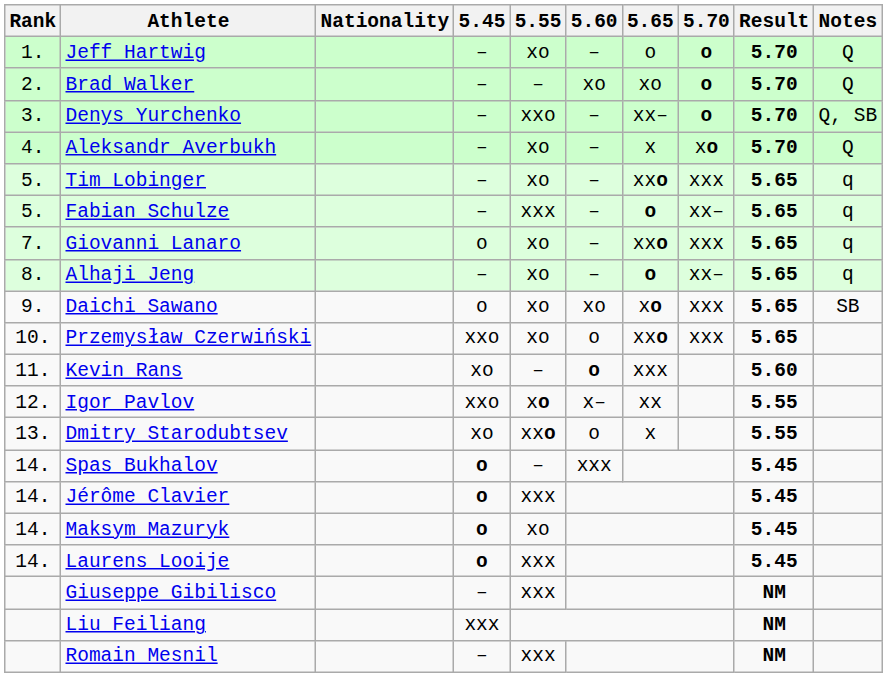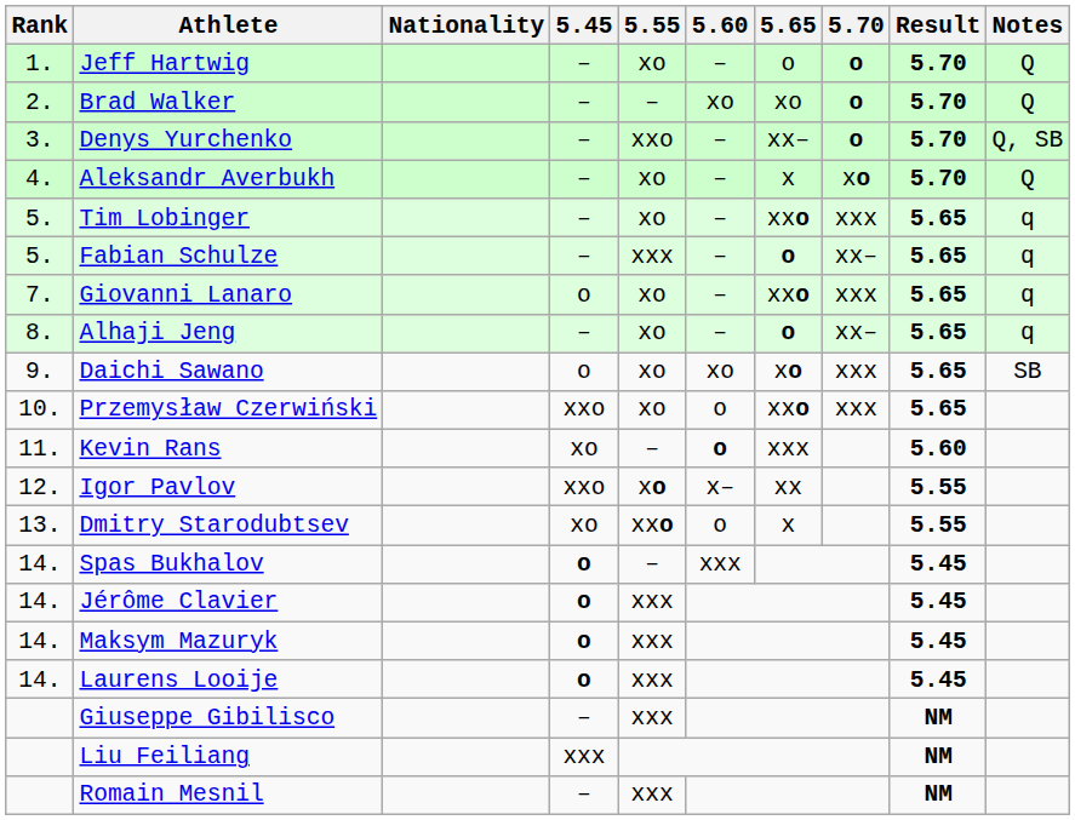 <table class="wikitable" style="text-align:center">
 <tr>
 <th>Rank</th>
 <th>Athlete</th>
 <th>Nationality</th>
 <th>5.45</th>
 <th>5.55</th>
 <th>5.60</th>
 <th>5.65</th>
 <th>5.70</th>
 <th>Result</th>
 <th>Notes</th>
 </tr>
 <tr bgcolor=ccffcc>
 <td>1.</td>
 <td align="left"><a href='#'>Jeff Hartwig</a></td>
 <td align=left></td>
 <td>–</td>
 <td>xo</td>
 <td>–</td>
 <td>o</td>
 <td><strong>o</strong></td>
 <td><strong>5.70</strong></td>
 <td>Q</td>
 </tr>
 <tr bgcolor=ccffcc>
 <td>2.</td>
 <td align="left"><a href='#'>Brad Walker</a></td>
 <td align=left></td>
 <td>–</td>
 <td>–</td>
 <td>xo</td>
 <td>xo</td>
 <td><strong>o</strong></td>
 <td><strong>5.70</strong></td>
 <td>Q</td>
 </tr>
 <tr bgcolor=ccffcc>
 <td>3.</td>
 <td align="left"><a href='#'>Denys Yurchenko</a></td>
 <td align=left></td>
 <td>–</td>
 <td>xxo</td>
 <td>–</td>
 <td>xx–</td>
 <td><strong>o</strong></td>
 <td><strong>5.70</strong></td>
 <td>Q, SB</td>
 </tr>
 <tr bgcolor=ccffcc>
 <td>4.</td>
 <td align="left"><a href='#'>Aleksandr Averbukh</a></td>
 <td align=left></td>
 <td>–</td>
 <td>xo</td>
 <td>–</td>
 <td>x</td>
 <td>x<strong>o</strong></td>
 <td><strong>5.70</strong></td>
 <td>Q</td>
 </tr>
 <tr bgcolor=ddffdd>
 <td>5.</td>
 <td align="left"><a href='#'>Tim Lobinger</a></td>
 <td align=left></td>
 <td>–</td>
 <td>xo</td>
 <td>–</td>
 <td>xx<strong>o</strong></td>
 <td>xxx</td>
 <td><strong>5.65</strong></td>
 <td>q</td>
 </tr>
 <tr bgcolor=ddffdd>
 <td>5.</td>
 <td align="left"><a href='#'>Fabian Schulze</a></td>
 <td align=left></td>
 <td>–</td>
 <td>xxx</td>
 <td>–</td>
 <td><strong>o</strong></td>
 <td>xx–</td>
 <td><strong>5.65</strong></td>
 <td>q</td>
 </tr>
 <tr bgcolor=ddffdd>
 <td>7.</td>
 <td align="left"><a href='#'>Giovanni Lanaro</a></td>
 <td align=left></td>
 <td>o</td>
 <td>xo</td>
 <td>–</td>
 <td>xx<strong>o</strong></td>
 <td>xxx</td>
 <td><strong>5.65</strong></td>
 <td>q</td>
 </tr>
 <tr bgcolor=ddffdd>
 <td>8.</td>
 <td align="left"><a href='#'>Alhaji Jeng</a></td>
 <td align=left></td>
 <td>–</td>
 <td>xo</td>
 <td>–</td>
 <td><strong>o</strong></td>
 <td>xx–</td>
 <td><strong>5.65</strong></td>
 <td>q</td>
 </tr>
 <tr>
 <td>9.</td>
 <td align="left"><a href='#'>Daichi Sawano</a></td>
 <td align=left></td>
 <td>o</td>
 <td>xo</td>
 <td>xo</td>
 <td>x<strong>o</strong></td>
 <td>xxx</td>
 <td><strong>5.65</strong></td>
 <td>SB</td>
 </tr>
 <tr>
 <td>10.</td>
 <td align="left"><a href='#'>Przemysław Czerwiński</a></td>
 <td align=left></td>
 <td>xxo</td>
 <td>xo</td>
 <td>o</td>
 <td>xx<strong>o</strong></td>
 <td>xxx</td>
 <td><strong>5.65</strong></td>
 <td></td>
 </tr>
 <tr>
 <td>11.</td>
 <td align="left"><a href='#'>Kevin Rans</a></td>
 <td align=left></td>
 <td>xo</td>
 <td>–</td>
 <td><strong>o</strong></td>
 <td>xxx</td>
 <td></td>
 <td><strong>5.60</strong></td>
 <td></td>
 </tr>
 <tr>
 <td>12.</td>
 <td align="left"><a href='#'>Igor Pavlov</a></td>
 <td align=left></td>
 <td>xxo</td>
 <td>x<strong>o</strong></td>
 <td>x–</td>
 <td>xx</td>
 <td></td>
 <td><strong>5.55</strong></td>
 <td></td>
 </tr>
 <tr>
 <td>13.</td>
 <td align="left"><a href='#'>Dmitry Starodubtsev</a></td>
 <td align=left></td>
 <td>xo</td>
 <td>xx<strong>o</strong></td>
 <td>o</td>
 <td>x</td>
 <td></td>
 <td><strong>5.55</strong></td>
 <td></td>
 </tr>
 <tr>
 <td>14.</td>
 <td align="left"><a href='#'>Spas Bukhalov</a></td>
 <td align=left></td>
 <td><strong>o</strong></td>
 <td>–</td>
 <td>xxx</td>
 <td colspan=2></td>
 <td><strong>5.45</strong></td>
 <td></td>
 </tr>
 <tr>
 <td>14.</td>
 <td align="left"><a href='#'>Jérôme Clavier</a></td>
 <td align=left></td>
 <td><strong>o</strong></td>
 <td>xxx</td>
 <td colspan=3></td>
 <td><strong>5.45</strong></td>
 <td></td>
 </tr>
 <tr>
 <td>14.</td>
 <td align="left"><a href='#'>Maksym Mazuryk</a></td>
 <td align=left></td>
 <td><strong>o</strong></td>
-<td>xo</td>
+<td>xxx</td>
 <td colspan=3></td>
 <td><strong>5.45</strong></td>
 <td></td>
 </tr>
 <tr>
 <td>14.</td>
 <td align="left"><a href='#'>Laurens Looije</a></td>
 <td align=left></td>
 <td><strong>o</strong></td>
 <td>xxx</td>
 <td colspan=3></td>
 <td><strong>5.45</strong></td>
 <td></td>
 </tr>
 <tr>
 <td></td>
 <td align="left"><a href='#'>Giuseppe Gibilisco</a></td>
 <td align=left></td>
 <td>–</td>
 <td>xxx</td>
 <td colspan=3></td>
 <td><strong>NM</strong></td>
 <td></td>
 </tr>
 <tr>
 <td></td>
 <td align="left"><a href='#'>Liu Feiliang</a></td>
 <td align=left></td>
 <td>xxx</td>
 <td colspan=4></td>
 <td><strong>NM</strong></td>
 <td></td>
 </tr>
 <tr>
 <td></td>
 <td align="left"><a href='#'>Romain Mesnil</a></td>
 <td align=left></td>
 <td>–</td>
 <td>xxx</td>
 <td colspan=3></td>
 <td><strong>NM</strong></td>
 <td></td>
 </tr>
 </table>
